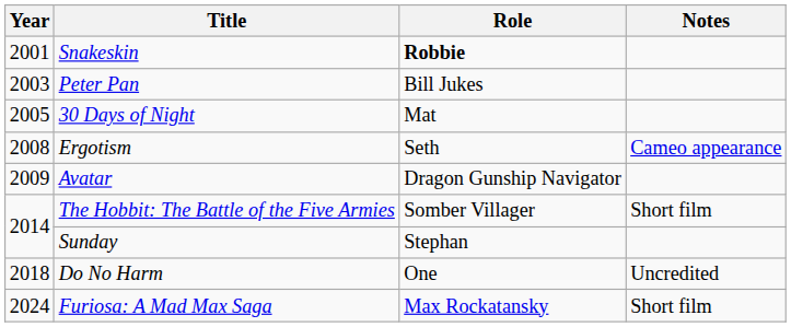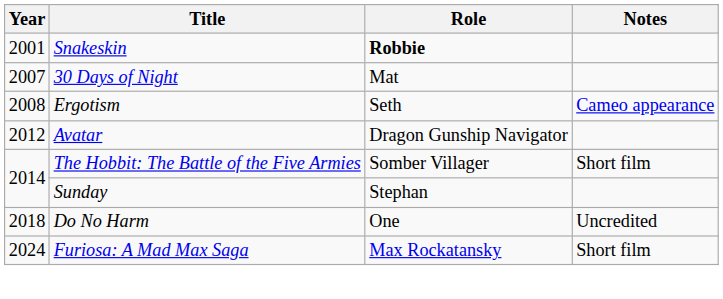 <table class="wikitable">
 <tr>
 <th>Year</th>
 <th>Title</th>
 <th>Role</th>
 <th class="unsortable">Notes</th>
 </tr>
 <tr>
 <td>2001</td>
 <td><em><a href='#'>Snakeskin</a></em></td>
 <td><strong>Robbie</strong></td>
 <td></td>
 </tr>
 <tr>
-<td>2003</td>
-<td><em><a href='#'>Peter Pan</a></em></td>
-<td>Bill Jukes</td>
-<td></td>
-</tr>
-<tr>
-<td>2005</td>
+<td>2007</td>
 <td><em><a href='#'>30 Days of Night</a></em></td>
 <td>Mat</td>
 <td></td>
 </tr>
 <tr>
 <td>2008</td>
 <td><em>Ergotism</em></td>
 <td>Seth</td>
 <td><a href='#'>Cameo appearance</a></td>
 </tr>
 <tr>
-<td>2009</td>
+<td>2012</td>
 <td><em><a href='#'>Avatar</a></em></td>
 <td>Dragon Gunship Navigator</td>
 <td></td>
 </tr>
 <tr>
 <td rowspan="2">2014</td>
 <td><em><a href='#'>The Hobbit: The Battle of the Five Armies</a></em></td>
 <td>Somber Villager</td>
 <td>Short film</td>
 </tr>
 <tr>
 <td><em>Sunday</em></td>
 <td>Stephan</td>
 <td></td>
 </tr>
 <tr>
 <td>2018</td>
 <td><em>Do No Harm</em></td>
 <td>One</td>
 <td>Uncredited</td>
 </tr>
 <tr>
 <td>2024</td>
 <td><em><a href='#'>Furiosa: A Mad Max Saga</a></em></td>
 <td><a href='#'>Max Rockatansky</a></td>
 <td>Short film</td>
 </tr>
 </table>
